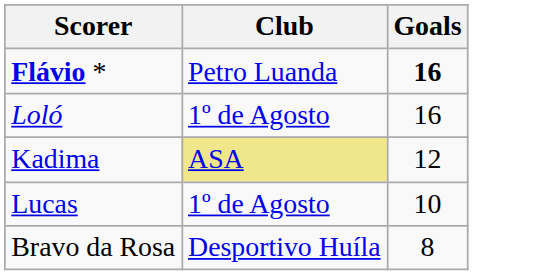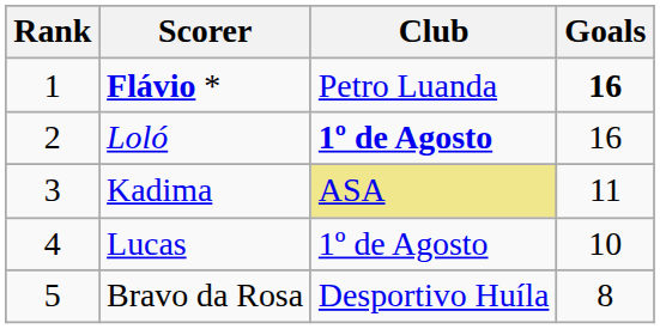 <table class="wikitable" style="text-align:center">
 <tr>
+<th>Rank</th>
 <th>Scorer</th>
 <th>Club</th>
 <th>Goals</th>
 </tr>
 <tr>
+<td>1</td>
 <td align="left"> <strong><a href='#'>Flávio</a></strong> *</td>
 <td align="left"><a href='#'>Petro Luanda</a></td>
 <td><strong>16</strong></td>
 </tr>
 <tr>
+<td>2</td>
 <td align="left"> <em><a href='#'>Loló</a></em></td>
-<td align="left"><a href='#'>1º de Agosto</a></td>
+<td align="left"><strong><a href='#'>1º de Agosto</a></strong></td>
 <td>16</td>
 </tr>
 <tr>
+<td>3</td>
 <td align="left"> <a href='#'>Kadima</a></td>
 <td align="left" style="background: khaki;"><a href='#'>ASA</a></td>
-<td>12</td>
+<td>11</td>
 </tr>
 <tr>
+<td>4</td>
 <td align="left"> <a href='#'>Lucas</a></td>
 <td align="left"><a href='#'>1º de Agosto</a></td>
 <td>10</td>
 </tr>
 <tr>
+<td>5</td>
 <td align="left"> Bravo da Rosa</td>
 <td align="left"><a href='#'>Desportivo Huíla</a></td>
 <td>8</td>
 </tr>
 </table>
